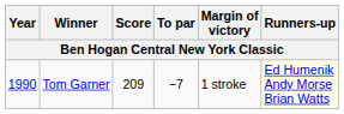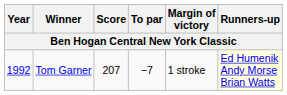 <table class="wikitable" style="font-size:95%">
 <tr>
 <th>Year</th>
 <th>Winner</th>
 <th>Score</th>
 <th>To par</th>
 <th>Margin of<br>victory</th>
 <th>Runners-up</th>
 </tr>
 <tr>
 <th colspan=6>Ben Hogan Central New York Classic</th>
 </tr>
 <tr>
-<td><a href='#'>1990</a></td>
+<td><a href='#'>1992</a></td>
 <td> <a href='#'>Tom Garner</a></td>
-<td align=center>209</td>
+<td align=center>207</td>
 <td align=center>−7</td>
 <td>1 stroke</td>
 <td style="background: lightyellow;"> <a href='#'>Ed Humenik</a><br> <a href='#'>Andy Morse</a><br> <a href='#'>Brian Watts</a></td>
 </tr>
 </table>
